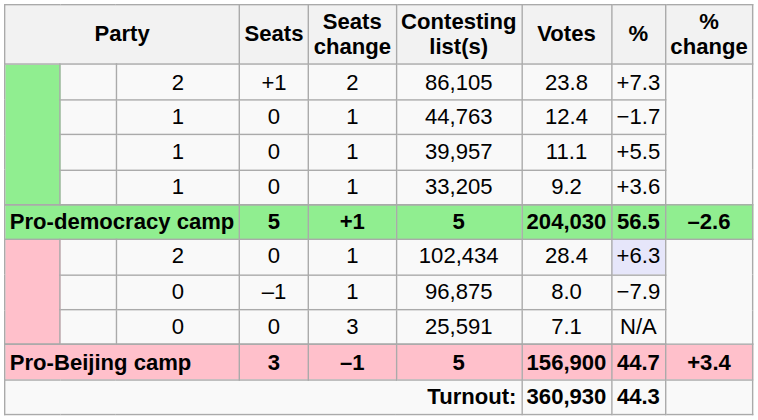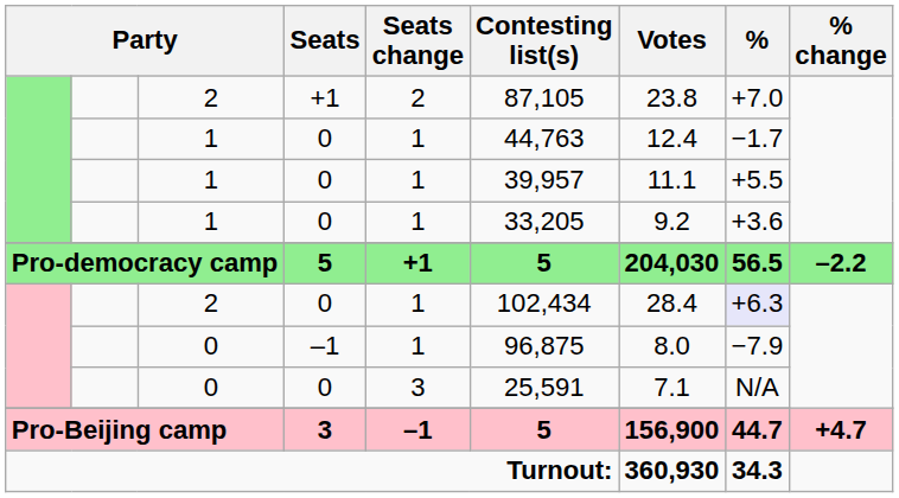 <table class="wikitable">
 <tr>
 <th colspan="3" rowspan="1" align="center">Party</th>
 <th align="center">Seats</th>
 <th align="center">Seats<br>change</th>
 <th align="center">Contesting<br>list(s)</th>
 <th align="center">Votes</th>
 <th align="center">%</th>
 <th align="center">%<br>change</th>
 </tr>
 <tr>
 <td bgcolor="LightGreen" rowspan="4"></td>
 <td></td>
 <td align="center">2</td>
 <td align="center">+1</td>
 <td align="center">2</td>
-<td align="center">86,105</td>
+<td align="center">87,105</td>
 <td align="center">23.8</td>
-<td align="center">+7.3</td>
+<td align="center">+7.0</td>
 </tr>
 <tr>
 <td></td>
 <td align="center">1</td>
 <td align="center">0</td>
 <td align="center">1</td>
 <td align="center">44,763</td>
 <td align="center">12.4</td>
 <td align="center">−1.7</td>
 </tr>
 <tr>
 <td></td>
 <td align="center">1</td>
 <td align="center">0</td>
 <td align="center">1</td>
 <td align="center">39,957</td>
 <td align="center">11.1</td>
 <td align="center">+5.5</td>
 </tr>
 <tr>
 <td></td>
 <td align="center">1</td>
 <td align="center">0</td>
 <td align="center">1</td>
 <td align="center">33,205</td>
 <td align="center">9.2</td>
 <td align="center">+3.6</td>
 </tr>
 <tr>
 </tr>
 <tr bgcolor="LightGreen">
 <td colspan=3><strong>Pro-democracy camp</strong></td>
 <td align="center"><strong>5</strong></td>
 <td align="center"><strong>+1</strong></td>
 <td align="center"><strong>5</strong></td>
 <td align="center"><strong>204,030</strong></td>
 <td align="center"><strong>56.5</strong></td>
-<td align="center"><strong>–2.6</strong></td>
+<td align="center"><strong>–2.2</strong></td>
 </tr>
 <tr>
 <td bgcolor="Pink" rowspan="3"></td>
 <td></td>
 <td align="center">2</td>
 <td align="center">0</td>
 <td align="center">1</td>
 <td align="center">102,434</td>
 <td align="center">28.4</td>
 <td align="center" style="background: lavender;">+6.3</td>
 </tr>
 <tr>
 <td></td>
 <td align="center">0</td>
 <td align="center">–1</td>
 <td align="center">1</td>
 <td align="center">96,875</td>
 <td align="center">8.0</td>
 <td align="center">−7.9</td>
 </tr>
 <tr>
 <td></td>
 <td align="center">0</td>
 <td align="center">0</td>
 <td align="center">3</td>
 <td align="center">25,591</td>
 <td align="center">7.1</td>
 <td align="center">N/A</td>
 </tr>
 <tr>
 </tr>
 <tr bgcolor="Pink">
 <td colspan=3><strong>Pro-Beijing camp</strong></td>
 <td align="center"><strong>3</strong></td>
 <td align="center"><strong>–1</strong></td>
 <td align="center"><strong>5</strong></td>
 <td align="center"><strong>156,900</strong></td>
 <td align="center"><strong>44.7</strong></td>
-<td align="center"><strong>+3.4</strong></td>
+<td align="center"><strong>+4.7</strong></td>
 </tr>
 <tr>
 <td colspan="6" rowspan="1" align="right"><strong>Turnout:</strong></td>
 <td align="center"><strong>360,930</strong></td>
-<td align="center"><strong>44.3</strong></td>
+<td align="center"><strong>34.3</strong></td>
 <td align="center"></td>
 </tr>
 </table>
